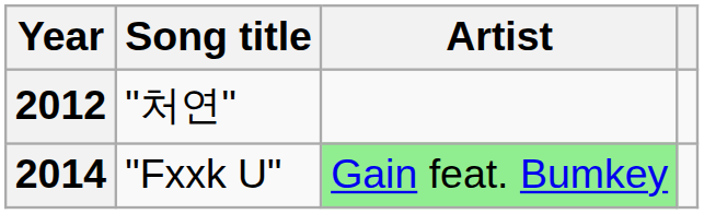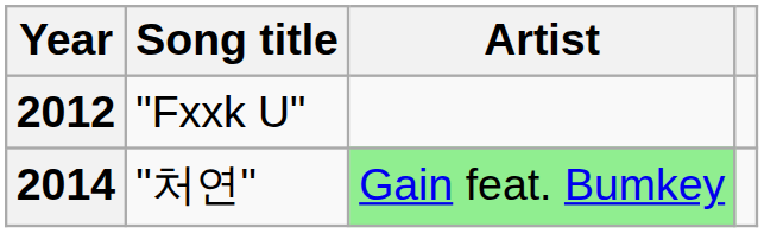 <table class="wikitable plainrowheaders sortable">
 <tr>
 <th scope="col">Year</th>
 <th scope="col">Song title</th>
 <th scope="col">Artist</th>
 <th scope="col" class="unsortable"></th>
 </tr>
 <tr>
 <th scope="row">2012</th>
-<td>"처연"</td>
+<td>"Fxxk U"</td>
 <td></td>
 <td></td>
 </tr>
 <tr>
 <th scope="row">2014</th>
-<td>"Fxxk U"</td>
+<td>"처연"</td>
 <td style="background: lightgreen;"><a href='#'>Gain</a> feat. <a href='#'>Bumkey</a></td>
 <td style="text-align:center"></td>
 </tr>
 </table>
